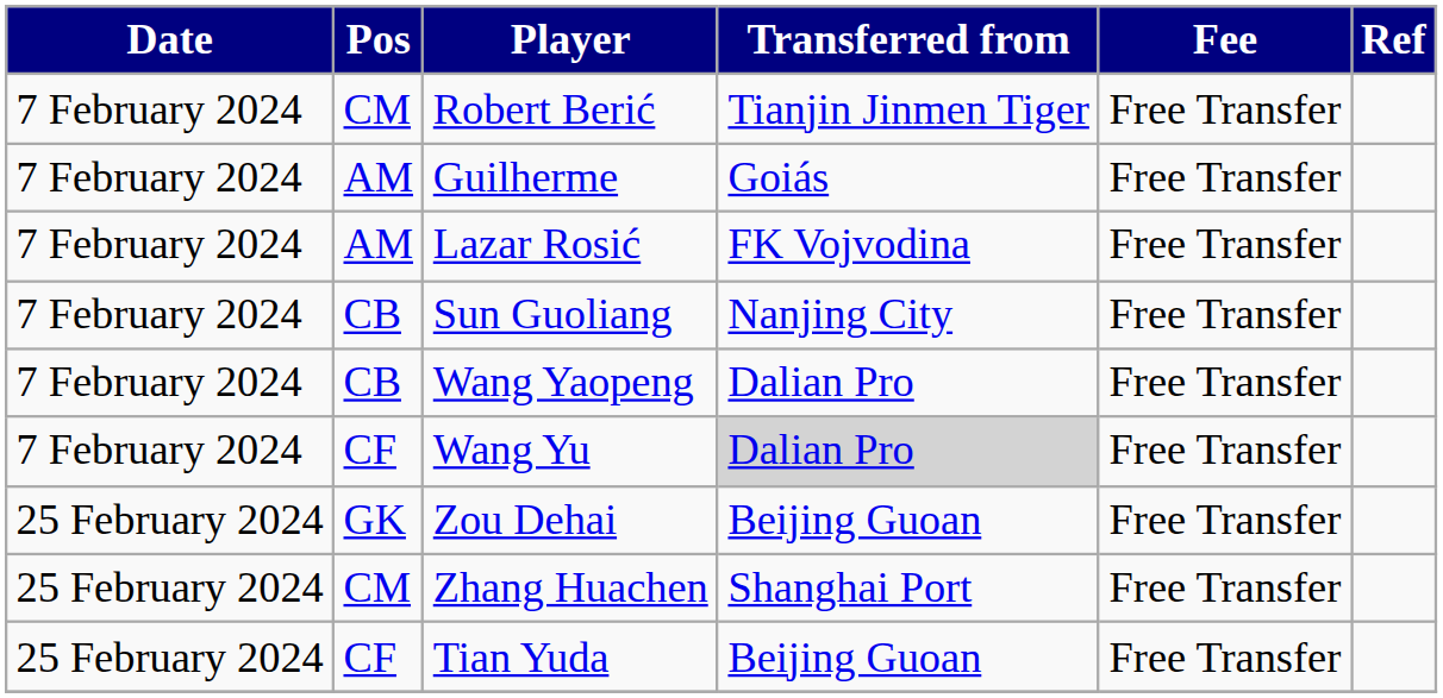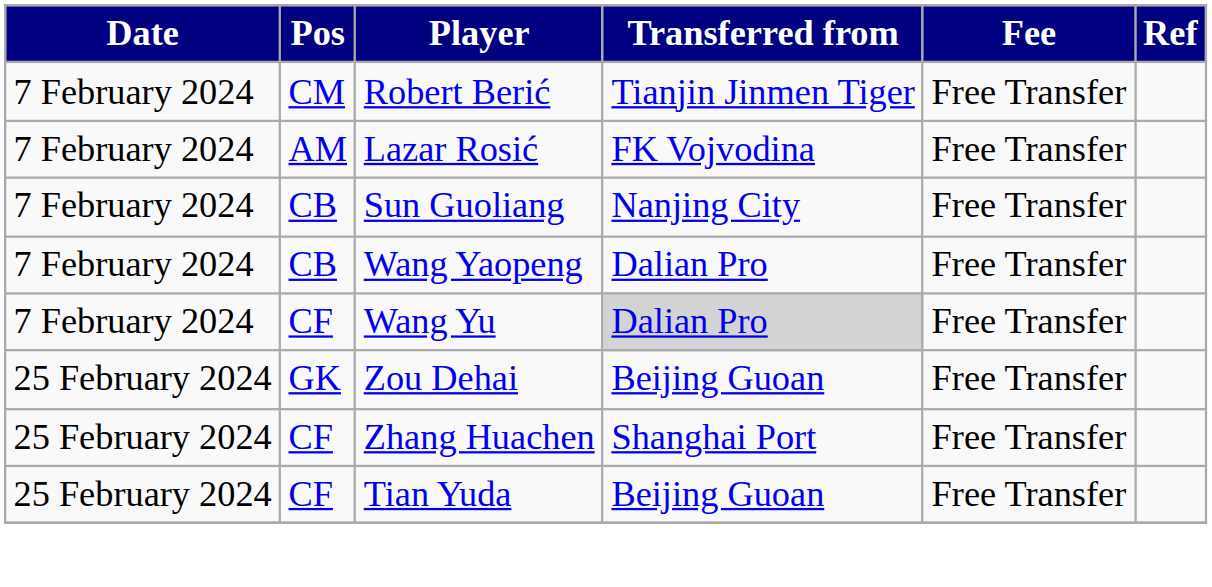 <table class="wikitable plainrowheaders sortable">
 <tr>
 <th style="background:#000080; color:white;">Date</th>
 <th style="background:#000080; color:white;">Pos</th>
 <th style="background:#000080; color:white;">Player</th>
 <th style="background:#000080; color:white;">Transferred from</th>
 <th style="background:#000080; color:white;">Fee</th>
 <th style="background:#000080; color:white;">Ref</th>
 </tr>
 <tr>
 <td>7 February 2024</td>
 <td><a href='#'>CM</a></td>
 <td> <a href='#'>Robert Berić</a></td>
 <td> <a href='#'>Tianjin Jinmen Tiger</a></td>
-<td>Free Transfer</td>
-<td></td>
-</tr>
-<tr>
-<td>7 February 2024</td>
-<td><a href='#'>AM</a></td>
-<td> <a href='#'>Guilherme</a></td>
-<td> <a href='#'>Goiás</a></td>
 <td>Free Transfer</td>
 <td></td>
 </tr>
 <tr>
 <td>7 February 2024</td>
 <td><a href='#'>AM</a></td>
 <td> <a href='#'>Lazar Rosić</a></td>
 <td> <a href='#'>FK Vojvodina</a></td>
 <td>Free Transfer</td>
 <td></td>
 </tr>
 <tr>
 <td>7 February 2024</td>
 <td><a href='#'>CB</a></td>
 <td> <a href='#'>Sun Guoliang</a></td>
 <td> <a href='#'>Nanjing City</a></td>
 <td>Free Transfer</td>
 <td></td>
 </tr>
 <tr>
 <td>7 February 2024</td>
 <td><a href='#'>CB</a></td>
 <td> <a href='#'>Wang Yaopeng</a></td>
 <td> <a href='#'>Dalian Pro</a></td>
 <td>Free Transfer</td>
 <td></td>
 </tr>
 <tr>
 <td>7 February 2024</td>
 <td><a href='#'>CF</a></td>
 <td> <a href='#'>Wang Yu</a></td>
 <td style="background: lightgrey;"> <a href='#'>Dalian Pro</a></td>
 <td>Free Transfer</td>
 <td></td>
 </tr>
 <tr>
 <td>25 February 2024</td>
 <td><a href='#'>GK</a></td>
 <td> <a href='#'>Zou Dehai</a></td>
 <td> <a href='#'>Beijing Guoan</a></td>
 <td>Free Transfer</td>
 <td></td>
 </tr>
 <tr>
 <td>25 February 2024</td>
-<td><a href='#'>CM</a></td>
+<td><a href='#'>CF</a></td>
 <td> <a href='#'>Zhang Huachen</a></td>
 <td> <a href='#'>Shanghai Port</a></td>
 <td>Free Transfer</td>
 <td></td>
 </tr>
 <tr>
 <td>25 February 2024</td>
 <td><a href='#'>CF</a></td>
 <td> <a href='#'>Tian Yuda</a></td>
 <td> <a href='#'>Beijing Guoan</a></td>
 <td>Free Transfer</td>
 <td></td>
 </tr>
 <tr>
 </tr>
 </table>
